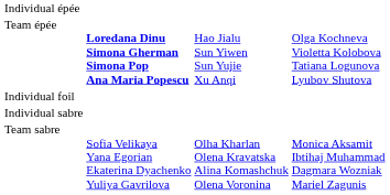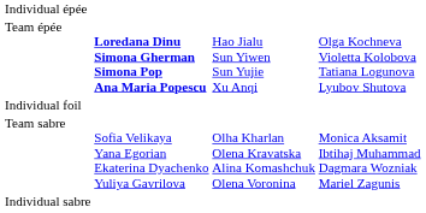 <table>
 <tr>
 <td>Individual épée <br></td>
 <td></td>
 <td></td>
 <td></td>
 </tr>
 <tr valign="top">
 <td>Team épée <br></td>
 <td><strong><br><a href='#'>Loredana Dinu</a><br><a href='#'>Simona Gherman</a><br><a href='#'>Simona Pop</a><br><a href='#'>Ana Maria Popescu</a></strong></td>
 <td><br><a href='#'>Hao Jialu</a><br><a href='#'>Sun Yiwen</a><br><a href='#'>Sun Yujie</a><br><a href='#'>Xu Anqi</a></td>
 <td><br><a href='#'>Olga Kochneva</a><br><a href='#'>Violetta Kolobova</a><br><a href='#'>Tatiana Logunova</a><br><a href='#'>Lyubov Shutova</a></td>
 </tr>
 <tr>
 <td>Individual foil<br></td>
 <td></td>
 <td></td>
 <td></td>
 </tr>
+<tr valign="top">
+<td>Team sabre <br></td>
+<td><br><a href='#'>Sofia Velikaya</a><br><a href='#'>Yana Egorian</a><br><a href='#'>Ekaterina Dyachenko</a><br><a href='#'>Yuliya Gavrilova</a></td>
+<td><br><a href='#'>Olha Kharlan</a><br><a href='#'>Olena Kravatska</a><br><a href='#'>Alina Komashchuk</a><br><a href='#'>Olena Voronina</a></td>
+<td><br><a href='#'>Monica Aksamit</a><br><a href='#'>Ibtihaj Muhammad</a><br><a href='#'>Dagmara Wozniak</a><br><a href='#'>Mariel Zagunis</a></td>
+</tr>
 <tr>
 <td>Individual sabre<br></td>
 <td></td>
 <td></td>
 <td></td>
 </tr>
-<tr valign="top">
-<td>Team sabre <br></td>
-<td><br><a href='#'>Sofia Velikaya</a><br><a href='#'>Yana Egorian</a><br><a href='#'>Ekaterina Dyachenko</a><br><a href='#'>Yuliya Gavrilova</a></td>
-<td><br><a href='#'>Olha Kharlan</a><br><a href='#'>Olena Kravatska</a><br><a href='#'>Alina Komashchuk</a><br><a href='#'>Olena Voronina</a></td>
-<td><br><a href='#'>Monica Aksamit</a><br><a href='#'>Ibtihaj Muhammad</a><br><a href='#'>Dagmara Wozniak</a><br><a href='#'>Mariel Zagunis</a></td>
-</tr>
 </table>
